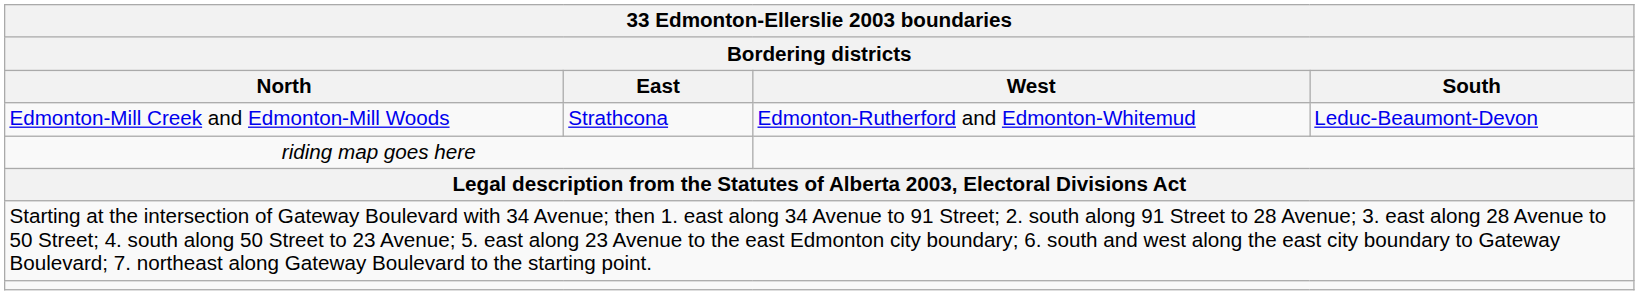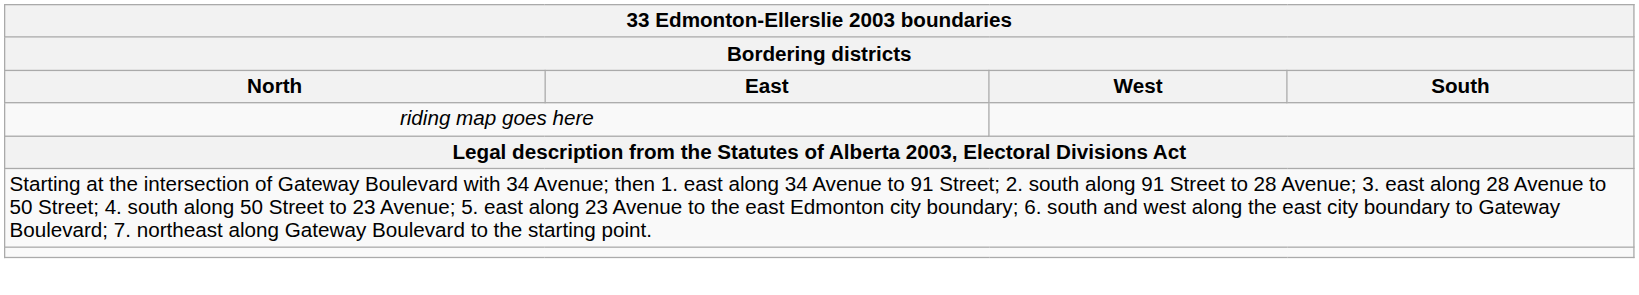 <table class="wikitable collapsible collapsed" style="width:100%;">
 <tr>
 <th colspan=4>33 Edmonton-Ellerslie 2003 boundaries</th>
 </tr>
 <tr>
 <th colspan=4>Bordering districts</th>
 </tr>
 <tr>
 <th>North</th>
 <th>East</th>
 <th>West</th>
 <th>South</th>
-</tr>
-<tr>
-<td><a href='#'>Edmonton-Mill Creek</a> and <a href='#'>Edmonton-Mill Woods</a></td>
-<td><a href='#'>Strathcona</a></td>
-<td><a href='#'>Edmonton-Rutherford</a> and <a href='#'>Edmonton-Whitemud</a></td>
-<td><a href='#'>Leduc-Beaumont-Devon</a></td>
 </tr>
 <tr>
 <td colspan=2 align=center><em>riding map goes here</em></td>
 <td colspan=2 align=center></td>
 </tr>
 <tr>
 <th colspan=4>Legal description from the Statutes of Alberta 2003, Electoral Divisions Act</th>
 </tr>
 <tr>
 <td colspan=4>Starting at the intersection of Gateway Boulevard with 34 Avenue; then 1. east along 34 Avenue to 91 Street; 2. south along 91 Street to 28 Avenue; 3. east along 28 Avenue to 50 Street; 4. south along 50 Street to 23 Avenue; 5. east along 23 Avenue to the east Edmonton city boundary; 6. south and west along the east city boundary to Gateway Boulevard; 7. northeast along Gateway Boulevard to the starting point.</td>
 </tr>
 <tr>
 <td colspan=4></td>
 </tr>
 </table>
